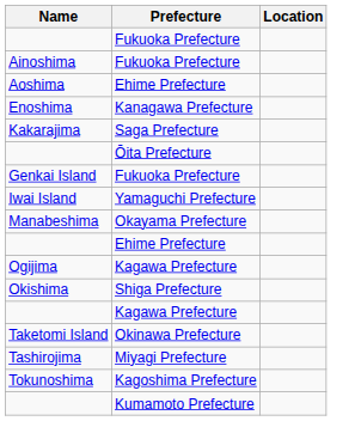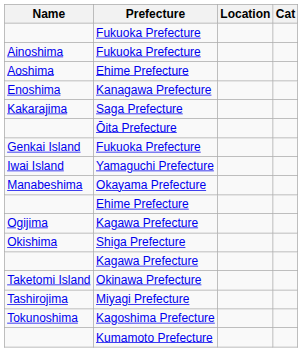 <table class="wikitable sortable">
 <tr>
 <th>Name</th>
 <th>Prefecture</th>
 <th>Location</th>
+<th>Cat</th>
 </tr>
 <tr>
 <td></td>
 <td><a href='#'>Fukuoka Prefecture</a></td>
+<td></td>
 <td></td>
 </tr>
 <tr>
 <td><a href='#'>Ainoshima</a></td>
 <td><a href='#'>Fukuoka Prefecture</a></td>
 <td></td>
+<td></td>
 </tr>
 <tr>
 <td><a href='#'>Aoshima</a></td>
 <td><a href='#'>Ehime Prefecture</a></td>
+<td></td>
 <td></td>
 </tr>
 <tr>
 <td><a href='#'>Enoshima</a></td>
 <td><a href='#'>Kanagawa Prefecture</a></td>
 <td></td>
+<td></td>
 </tr>
 <tr>
 <td><a href='#'>Kakarajima</a></td>
 <td><a href='#'>Saga Prefecture</a></td>
+<td></td>
 <td></td>
 </tr>
 <tr>
 <td></td>
 <td><a href='#'>Ōita Prefecture</a></td>
 <td></td>
+<td></td>
 </tr>
 <tr>
 <td><a href='#'>Genkai Island</a></td>
 <td><a href='#'>Fukuoka Prefecture</a></td>
+<td></td>
 <td></td>
 </tr>
 <tr>
 <td><a href='#'>Iwai Island</a></td>
 <td><a href='#'>Yamaguchi Prefecture</a></td>
 <td></td>
+<td></td>
 </tr>
 <tr>
 <td><a href='#'>Manabeshima</a></td>
 <td><a href='#'>Okayama Prefecture</a></td>
+<td></td>
 <td></td>
 </tr>
 <tr>
 <td></td>
 <td><a href='#'>Ehime Prefecture</a></td>
 <td></td>
+<td></td>
 </tr>
 <tr>
 <td><a href='#'>Ogijima</a></td>
 <td><a href='#'>Kagawa Prefecture</a></td>
+<td></td>
 <td></td>
 </tr>
 <tr>
 <td><a href='#'>Okishima</a></td>
 <td><a href='#'>Shiga Prefecture</a></td>
 <td></td>
+<td></td>
 </tr>
 <tr>
 <td></td>
 <td><a href='#'>Kagawa Prefecture</a></td>
+<td></td>
 <td></td>
 </tr>
 <tr>
 <td><a href='#'>Taketomi Island</a></td>
 <td><a href='#'>Okinawa Prefecture</a></td>
 <td></td>
+<td></td>
 </tr>
 <tr>
 <td><a href='#'>Tashirojima</a></td>
 <td><a href='#'>Miyagi Prefecture</a></td>
+<td></td>
 <td></td>
 </tr>
 <tr>
 <td><a href='#'>Tokunoshima</a></td>
 <td><a href='#'>Kagoshima Prefecture</a></td>
 <td></td>
+<td></td>
 </tr>
 <tr>
 <td></td>
 <td><a href='#'>Kumamoto Prefecture</a></td>
 <td></td>
+<td></td>
 </tr>
 </table>
